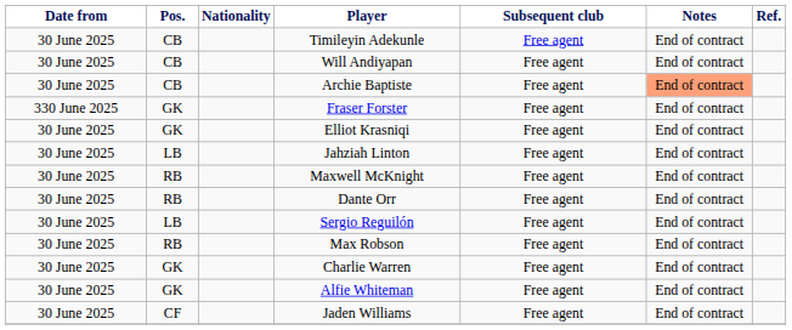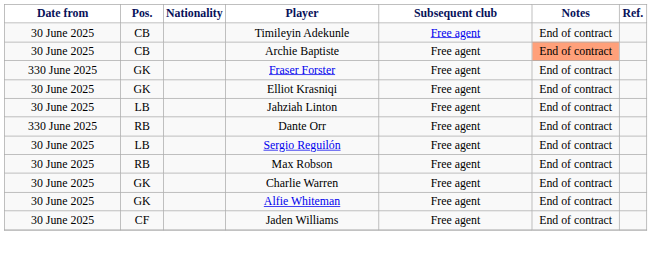 <table class="wikitable" style="text-align:center">
 <tr>
 <th style="background:#FFFFFF; color:#081159; width:150px;">Date from</th>
 <th style="background:#FFFFFF; color:#081159; width:50px;">Pos.</th>
 <th style="background:#FFFFFF; color:#081159; width:50px;">Nationality</th>
 <th style="background:#FFFFFF; color:#081159; width:200px;">Player</th>
 <th style="background:#FFFFFF; color:#081159; width:200px;">Subsequent club</th>
 <th style="background:#FFFFFF; color:#081159; width:110px;">Notes</th>
 <th style="background:#FFFFFF; color:#081159; width:30px;">Ref.</th>
 </tr>
 <tr>
 <td>30 June 2025</td>
 <td>CB</td>
 <td></td>
 <td>Timileyin Adekunle</td>
 <td><a href='#'>Free agent</a></td>
-<td>End of contract</td>
-<td></td>
-</tr>
-<tr>
-<td>30 June 2025</td>
-<td>CB</td>
-<td></td>
-<td>Will Andiyapan</td>
-<td>Free agent</td>
 <td>End of contract</td>
 <td></td>
 </tr>
 <tr>
 <td>30 June 2025</td>
 <td>CB</td>
 <td></td>
 <td>Archie Baptiste</td>
 <td>Free agent</td>
 <td style="background: lightsalmon;">End of contract</td>
 <td></td>
 </tr>
 <tr>
 <td>330 June 2025</td>
 <td>GK</td>
 <td></td>
 <td><a href='#'>Fraser Forster</a></td>
 <td>Free agent</td>
 <td>End of contract</td>
 <td></td>
 </tr>
 <tr>
 <td>30 June 2025</td>
 <td>GK</td>
 <td></td>
 <td>Elliot Krasniqi</td>
 <td>Free agent</td>
 <td>End of contract</td>
 <td></td>
 </tr>
 <tr>
 <td>30 June 2025</td>
 <td>LB</td>
 <td></td>
 <td>Jahziah Linton</td>
 <td>Free agent</td>
 <td>End of contract</td>
 <td></td>
 </tr>
 <tr>
-<td>30 June 2025</td>
-<td>RB</td>
-<td></td>
-<td>Maxwell McKnight</td>
-<td>Free agent</td>
-<td>End of contract</td>
-<td></td>
-</tr>
-<tr>
-<td>30 June 2025</td>
+<td>330 June 2025</td>
 <td>RB</td>
 <td></td>
 <td>Dante Orr</td>
 <td>Free agent</td>
 <td>End of contract</td>
 <td></td>
 </tr>
 <tr>
 <td>30 June 2025</td>
 <td>LB</td>
 <td></td>
 <td><a href='#'>Sergio Reguilón</a></td>
 <td>Free agent</td>
 <td>End of contract</td>
 <td></td>
 </tr>
 <tr>
 <td>30 June 2025</td>
 <td>RB</td>
 <td></td>
 <td>Max Robson</td>
 <td>Free agent</td>
 <td>End of contract</td>
 <td></td>
 </tr>
 <tr>
 <td>30 June 2025</td>
 <td>GK</td>
 <td></td>
 <td>Charlie Warren</td>
 <td>Free agent</td>
 <td>End of contract</td>
 <td></td>
 </tr>
 <tr>
 <td>30 June 2025</td>
 <td>GK</td>
 <td></td>
 <td><a href='#'>Alfie Whiteman</a></td>
 <td>Free agent</td>
 <td>End of contract</td>
 <td></td>
 </tr>
 <tr>
 <td>30 June 2025</td>
 <td>CF</td>
 <td></td>
 <td>Jaden Williams</td>
 <td>Free agent</td>
 <td>End of contract</td>
 <td></td>
 </tr>
 <tr>
 </tr>
 </table>
